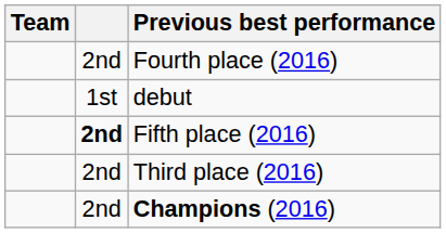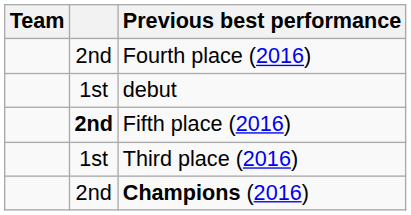 <table class="wikitable sortable">
 <tr>
 <th>Team</th>
 <th data-sort-type="number"></th>
 <th>Previous best performance</th>
 </tr>
 <tr>
 <td></td>
 <td style="text-align:center">2nd</td>
 <td>Fourth place (<a href='#'>2016</a>)</td>
 </tr>
 <tr>
 <td></td>
 <td style="text-align:center">1st</td>
 <td>debut</td>
 </tr>
 <tr>
 <td></td>
 <td style="text-align:center"><strong>2nd</strong></td>
 <td>Fifth place (<a href='#'>2016</a>)</td>
 </tr>
 <tr>
 <td></td>
-<td style="text-align:center">2nd</td>
+<td style="text-align:center">1st</td>
 <td>Third place (<a href='#'>2016</a>)</td>
 </tr>
 <tr>
 <td></td>
 <td style="text-align:center">2nd</td>
 <td><strong>Champions</strong> (<a href='#'>2016</a>)</td>
 </tr>
 </table>
